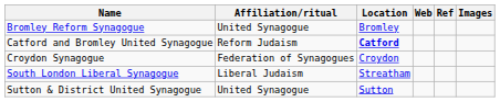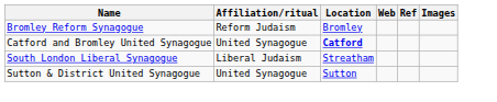 <table class="wikitable sortable">
 <tr>
 <th>Name</th>
 <th>Affiliation/ritual</th>
 <th>Location</th>
 <th>Web</th>
 <th>Ref</th>
 <th>Images</th>
 </tr>
 <tr>
 <td><a href='#'>Bromley Reform Synagogue</a></td>
-<td>United Synagogue</td>
+<td>Reform Judaism</td>
 <td><a href='#'>Bromley</a></td>
 <td></td>
 <td></td>
 <td></td>
 </tr>
 <tr>
 <td>Catford and Bromley United Synagogue</td>
-<td>Reform Judaism</td>
+<td>United Synagogue</td>
 <td><strong><a href='#'>Catford</a></strong></td>
-<td></td>
-<td></td>
-<td></td>
-</tr>
-<tr>
-<td>Croydon Synagogue</td>
-<td>Federation of Synagogues</td>
-<td><a href='#'>Croydon</a></td>
 <td></td>
 <td></td>
 <td></td>
 </tr>
 <tr>
 <td><a href='#'>South London Liberal Synagogue</a></td>
 <td>Liberal Judaism</td>
 <td><a href='#'>Streatham</a></td>
 <td></td>
 <td></td>
 <td></td>
 </tr>
 <tr>
 <td>Sutton & District United Synagogue</td>
 <td>United Synagogue</td>
 <td><a href='#'>Sutton</a></td>
 <td></td>
 <td></td>
 <td></td>
 </tr>
 </table>
